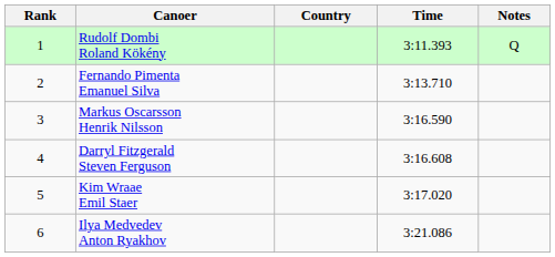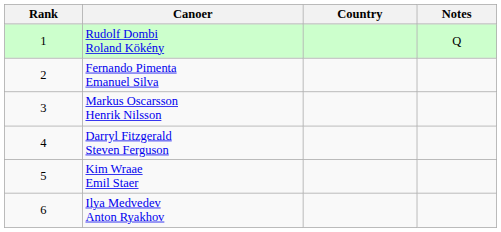 <table class="wikitable" width=50% style="text-align:center;">
 <tr>
 <th>Rank</th>
 <th>Canoer</th>
 <th>Country</th>
-<th>Time</th>
 <th>Notes</th>
 </tr>
 <tr bgcolor=ccffcc>
 <td>1</td>
 <td align="left"><a href='#'>Rudolf Dombi</a><br><a href='#'>Roland Kökény</a></td>
 <td align="left"></td>
-<td>3:11.393</td>
 <td>Q</td>
 </tr>
 <tr>
 <td>2</td>
 <td align="left"><a href='#'>Fernando Pimenta</a><br><a href='#'>Emanuel Silva</a></td>
 <td align="left"></td>
-<td>3:13.710</td>
 <td></td>
 </tr>
 <tr>
 <td>3</td>
 <td align="left"><a href='#'>Markus Oscarsson</a><br><a href='#'>Henrik Nilsson</a></td>
 <td align="left"></td>
-<td>3:16.590</td>
 <td></td>
 </tr>
 <tr>
 <td>4</td>
 <td align="left"><a href='#'>Darryl Fitzgerald</a><br><a href='#'>Steven Ferguson</a></td>
 <td align="left"></td>
-<td>3:16.608</td>
 <td></td>
 </tr>
 <tr>
 <td>5</td>
 <td align="left"><a href='#'>Kim Wraae</a><br><a href='#'>Emil Staer</a></td>
 <td align="left"></td>
-<td>3:17.020</td>
 <td></td>
 </tr>
 <tr>
 <td>6</td>
 <td align="left"><a href='#'>Ilya Medvedev</a><br><a href='#'>Anton Ryakhov</a></td>
 <td align="left"></td>
-<td>3:21.086</td>
 <td></td>
 </tr>
 </table>
